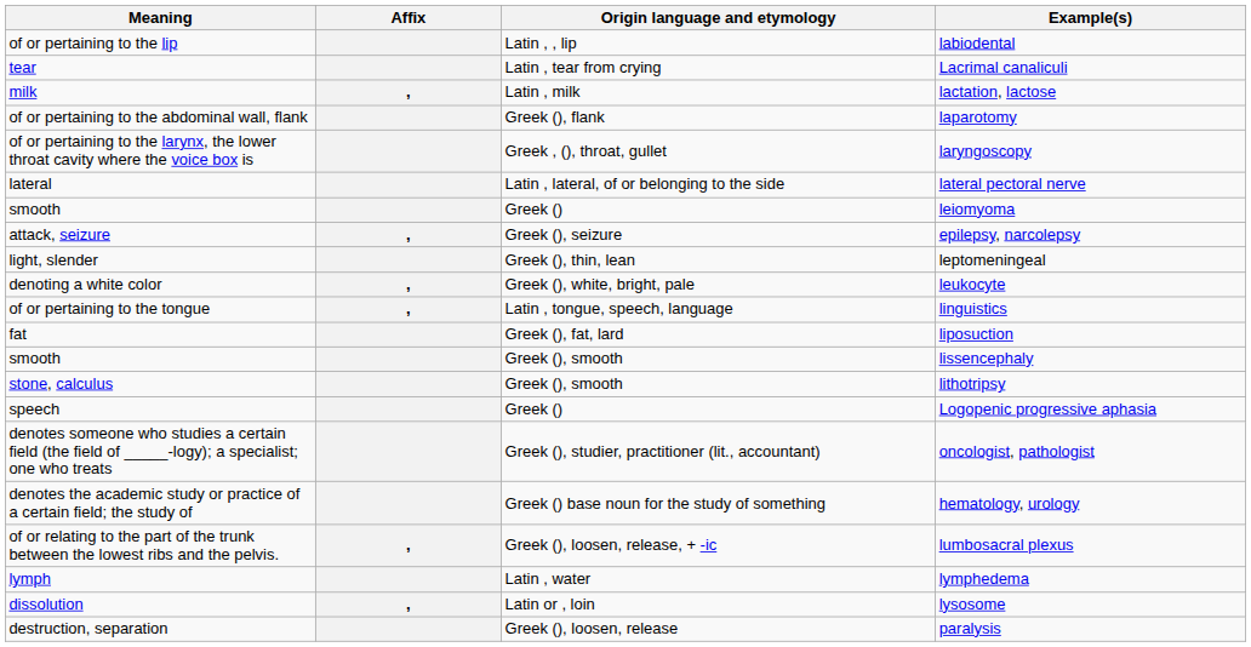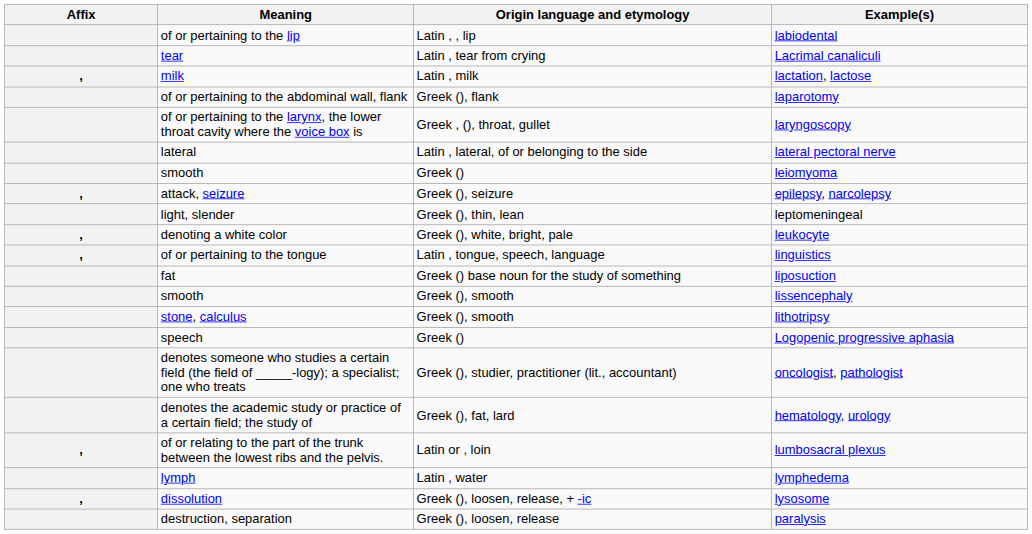 <table class="wikitable plainrowheaders" style="width:100%;">
 <tr>
+<th scope="col" style="width: 15%">Affix</th>
 <th scope="col" style="width: 25%">Meaning</th>
-<th scope="col" style="width: 15%">Affix</th>
 <th scope="col" style="width: 35%">Origin language and etymology</th>
 <th scope="col" style="width: 25%">Example(s)</th>
 </tr>
 <tr>
+<th scope="row"><strong></strong></th>
 <td>of or pertaining to the <a href='#'>lip</a></td>
-<th scope="row"><strong></strong></th>
 <td>Latin , , lip</td>
 <td><a href='#'>labiodental</a></td>
 </tr>
 <tr>
+<th scope="row"><strong></strong></th>
 <td><a href='#'>tear</a></td>
-<th scope="row"><strong></strong></th>
 <td>Latin , tear from crying</td>
 <td><a href='#'>Lacrimal canaliculi</a></td>
 </tr>
 <tr>
+<th scope="row"><strong></strong>, <strong></strong></th>
 <td><a href='#'>milk</a></td>
-<th scope="row"><strong></strong>, <strong></strong></th>
 <td>Latin , milk</td>
 <td><a href='#'>lactation</a>, <a href='#'>lactose</a></td>
 </tr>
 <tr>
+<th scope="row"><strong></strong></th>
 <td>of or pertaining to the abdominal wall, flank</td>
-<th scope="row"><strong></strong></th>
 <td>Greek  (), flank</td>
 <td><a href='#'>laparotomy</a></td>
 </tr>
 <tr>
+<th scope="row"><strong></strong></th>
 <td>of or pertaining to the <a href='#'>larynx</a>, the lower throat cavity where the <a href='#'>voice box</a> is</td>
-<th scope="row"><strong></strong></th>
 <td>Greek , (), throat, gullet</td>
 <td><a href='#'>laryngoscopy</a></td>
 </tr>
 <tr>
+<th scope="row"><strong></strong></th>
 <td>lateral</td>
-<th scope="row"><strong></strong></th>
 <td>Latin , lateral, of or belonging to the side</td>
 <td><a href='#'>lateral pectoral nerve</a></td>
 </tr>
 <tr>
+<th scope="row"><strong></strong></th>
 <td>smooth</td>
-<th scope="row"><strong></strong></th>
 <td>Greek  ()</td>
 <td><a href='#'>leiomyoma</a></td>
 </tr>
 <tr>
+<th scope="row"><strong></strong>, <strong></strong></th>
 <td>attack, <a href='#'>seizure</a></td>
-<th scope="row"><strong></strong>, <strong></strong></th>
 <td>Greek  (), seizure</td>
 <td><a href='#'>epilepsy</a>, <a href='#'>narcolepsy</a></td>
 </tr>
 <tr>
+<th scope="row"><strong></strong></th>
 <td>light, slender</td>
-<th scope="row"><strong></strong></th>
 <td>Greek  (), thin, lean</td>
 <td>leptomeningeal</td>
 </tr>
 <tr>
+<th scope="row"><strong></strong>, <strong></strong></th>
 <td>denoting a white color</td>
-<th scope="row"><strong></strong>, <strong></strong></th>
 <td>Greek  (), white, bright, pale</td>
 <td><a href='#'>leukocyte</a></td>
 </tr>
 <tr>
+<th scope="row"><strong></strong>, <strong></strong></th>
 <td>of or pertaining to the tongue</td>
-<th scope="row"><strong></strong>, <strong></strong></th>
 <td>Latin , tongue, speech, language</td>
 <td><a href='#'>linguistics</a></td>
 </tr>
 <tr>
+<th scope="row"><strong></strong></th>
 <td>fat</td>
-<th scope="row"><strong></strong></th>
-<td>Greek  (), fat, lard</td>
+<td>Greek  () base noun for the study of something</td>
 <td><a href='#'>liposuction</a></td>
 </tr>
 <tr>
+<th scope="row"><strong></strong></th>
 <td>smooth</td>
-<th scope="row"><strong></strong></th>
 <td>Greek  (), smooth</td>
 <td><a href='#'>lissencephaly</a></td>
 </tr>
 <tr>
+<th scope="row"><strong></strong></th>
 <td><a href='#'>stone</a>, <a href='#'>calculus</a></td>
-<th scope="row"><strong></strong></th>
 <td>Greek  (), smooth</td>
 <td><a href='#'>lithotripsy</a></td>
 </tr>
 <tr>
+<th scope="row"><strong></strong></th>
 <td>speech</td>
-<th scope="row"><strong></strong></th>
 <td>Greek  ()</td>
 <td><a href='#'>Logopenic progressive aphasia</a></td>
 </tr>
 <tr>
+<th scope="row"><strong></strong></th>
 <td>denotes someone who studies a certain field (the field of _____-logy); a specialist; one who treats</td>
-<th scope="row"><strong></strong></th>
 <td>Greek  (), studier, practitioner (lit., accountant)</td>
 <td><a href='#'>oncologist</a>, <a href='#'>pathologist</a></td>
 </tr>
 <tr>
+<th scope="row"><strong></strong></th>
 <td>denotes the academic study or practice of a certain field; the study of</td>
-<th scope="row"><strong></strong></th>
-<td>Greek  () base noun for the study of something</td>
+<td>Greek  (), fat, lard</td>
 <td><a href='#'>hematology</a>, <a href='#'>urology</a></td>
 </tr>
 <tr>
+<th scope="row"><strong></strong>, <strong></strong></th>
 <td>of or relating to the part of the trunk between the lowest ribs and the pelvis.</td>
-<th scope="row"><strong></strong>, <strong></strong></th>
-<td>Greek  (), loosen, release, + <a href='#'>-ic</a></td>
+<td>Latin  or , loin</td>
 <td><a href='#'>lumbosacral plexus</a></td>
 </tr>
 <tr>
+<th scope="row"><strong></strong></th>
 <td><a href='#'>lymph</a></td>
-<th scope="row"><strong></strong></th>
 <td>Latin , water</td>
 <td><a href='#'>lymphedema</a></td>
 </tr>
 <tr>
+<th scope="row"><strong></strong>, <strong></strong></th>
 <td><a href='#'>dissolution</a></td>
-<th scope="row"><strong></strong>, <strong></strong></th>
-<td>Latin  or , loin</td>
+<td>Greek  (), loosen, release, + <a href='#'>-ic</a></td>
 <td><a href='#'>lysosome</a></td>
 </tr>
 <tr>
+<th scope="row"><strong></strong></th>
 <td>destruction, separation</td>
-<th scope="row"><strong></strong></th>
 <td>Greek  (), loosen, release</td>
 <td><a href='#'>paralysis</a></td>
 </tr>
 </table>
